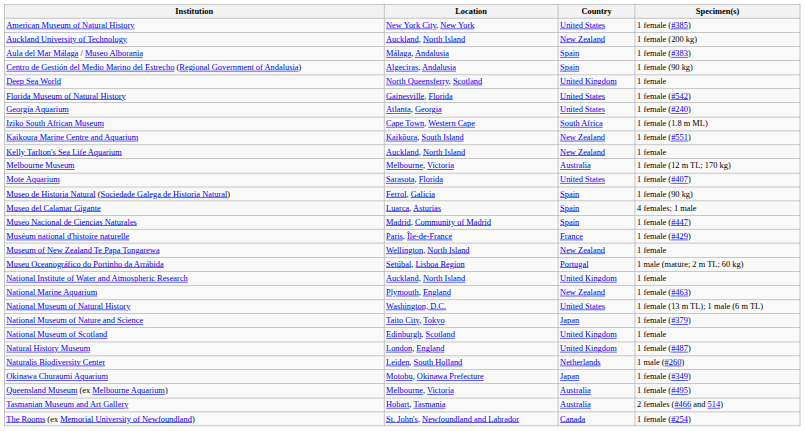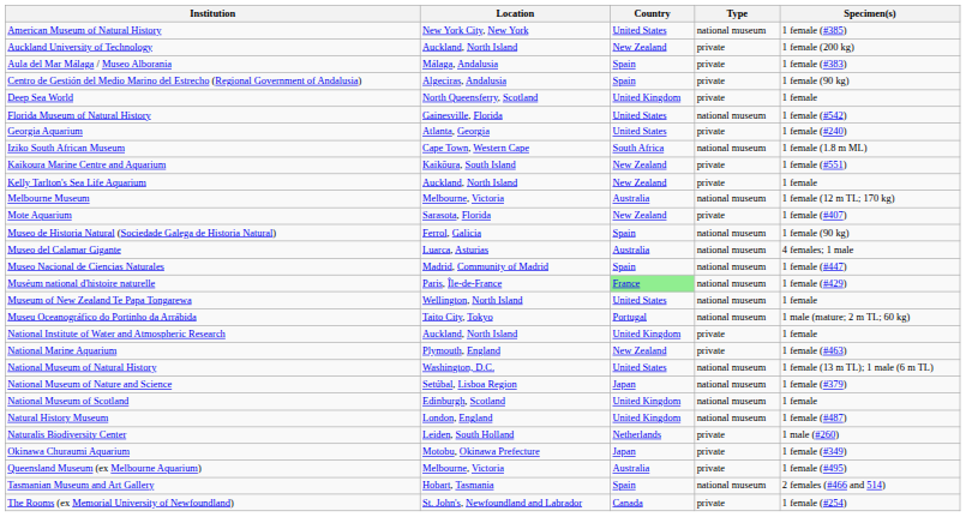 <table class="wikitable sortable mw-datatable collapsible collapsed" style="font-size: smaller; width: 100%; text-align: left;">
 <tr>
 <th>Institution</th>
 <th>Location</th>
 <th>Country</th>
+<th>Type</th>
 <th>Specimen(s)</th>
 </tr>
 <tr>
 <td><a href='#'>American Museum of Natural History</a></td>
 <td><a href='#'>New York City</a>, <a href='#'>New York</a></td>
 <td><a href='#'>United States</a></td>
+<td>national museum</td>
 <td>1 female (<a href='#'>#385</a>)</td>
 </tr>
 <tr>
 <td><a href='#'>Auckland University of Technology</a></td>
 <td><a href='#'>Auckland</a>, <a href='#'>North Island</a></td>
 <td><a href='#'>New Zealand</a></td>
+<td>private</td>
 <td>1 female (200 kg)</td>
 </tr>
 <tr>
 <td><a href='#'>Aula del Mar Málaga</a> / <a href='#'>Museo Alborania</a></td>
 <td><a href='#'>Málaga</a>, <a href='#'>Andalusia</a></td>
 <td><a href='#'>Spain</a></td>
+<td>private</td>
 <td>1 female (<a href='#'>#383</a>)</td>
 </tr>
 <tr>
 <td><a href='#'>Centro de Gestión del Medio Marino del Estrecho</a> (<a href='#'>Regional Government of Andalusia</a>)</td>
 <td><a href='#'>Algeciras</a>, <a href='#'>Andalusia</a></td>
 <td><a href='#'>Spain</a></td>
+<td>private</td>
 <td>1 female (90 kg)</td>
 </tr>
 <tr>
 <td><a href='#'>Deep Sea World</a></td>
 <td><a href='#'>North Queensferry</a>, <a href='#'>Scotland</a></td>
 <td><a href='#'>United Kingdom</a></td>
+<td>private</td>
 <td>1 female</td>
 </tr>
 <tr>
 <td><a href='#'>Florida Museum of Natural History</a></td>
 <td><a href='#'>Gainesville</a>, <a href='#'>Florida</a></td>
 <td><a href='#'>United States</a></td>
+<td>national museum</td>
 <td>1 female (<a href='#'>#542</a>)</td>
 </tr>
 <tr>
 <td><a href='#'>Georgia Aquarium</a></td>
 <td><a href='#'>Atlanta</a>, <a href='#'>Georgia</a></td>
 <td><a href='#'>United States</a></td>
+<td>private</td>
 <td>1 female (<a href='#'>#240</a>)</td>
 </tr>
 <tr>
 <td><a href='#'>Iziko South African Museum</a></td>
 <td><a href='#'>Cape Town</a>, <a href='#'>Western Cape</a></td>
 <td><a href='#'>South Africa</a></td>
+<td>national museum</td>
 <td>1 female (1.8 m ML)</td>
 </tr>
 <tr>
 <td><a href='#'>Kaikoura Marine Centre and Aquarium</a></td>
 <td><a href='#'>Kaikōura</a>, <a href='#'>South Island</a></td>
 <td><a href='#'>New Zealand</a></td>
+<td>private</td>
 <td>1 female (<a href='#'>#551</a>)</td>
 </tr>
 <tr>
 <td><a href='#'>Kelly Tarlton's Sea Life Aquarium</a></td>
 <td><a href='#'>Auckland</a>, <a href='#'>North Island</a></td>
 <td><a href='#'>New Zealand</a></td>
+<td>private</td>
 <td>1 female</td>
 </tr>
 <tr>
 <td><a href='#'>Melbourne Museum</a></td>
 <td><a href='#'>Melbourne</a>, <a href='#'>Victoria</a></td>
 <td><a href='#'>Australia</a></td>
+<td>national museum</td>
 <td>1 female (12 m TL; 170 kg)</td>
 </tr>
 <tr>
 <td><a href='#'>Mote Aquarium</a></td>
 <td><a href='#'>Sarasota</a>, <a href='#'>Florida</a></td>
-<td><a href='#'>United States</a></td>
+<td><a href='#'>New Zealand</a></td>
+<td>private</td>
 <td>1 female (<a href='#'>#407</a>)</td>
 </tr>
 <tr>
 <td><a href='#'>Museo de Historia Natural</a> (<a href='#'>Sociedade Galega de Historia Natural</a>)</td>
 <td><a href='#'>Ferrol</a>, <a href='#'>Galicia</a></td>
 <td><a href='#'>Spain</a></td>
+<td>national museum</td>
 <td>1 female (90 kg)</td>
 </tr>
 <tr>
 <td><a href='#'>Museo del Calamar Gigante</a></td>
 <td><a href='#'>Luarca</a>, <a href='#'>Asturias</a></td>
-<td><a href='#'>Spain</a></td>
+<td><a href='#'>Australia</a></td>
+<td>national museum</td>
 <td>4 females; 1 male</td>
 </tr>
 <tr>
 <td><a href='#'>Museo Nacional de Ciencias Naturales</a></td>
 <td><a href='#'>Madrid</a>, <a href='#'>Community of Madrid</a></td>
 <td><a href='#'>Spain</a></td>
+<td>national museum</td>
 <td>1 female (<a href='#'>#447</a>)</td>
 </tr>
 <tr>
 <td><a href='#'>Muséum national d'histoire naturelle</a></td>
 <td><a href='#'>Paris</a>, <a href='#'>Île-de-France</a></td>
-<td><a href='#'>France</a></td>
+<td style="background: lightgreen;"><a href='#'>France</a></td>
+<td>national museum</td>
 <td>1 female (<a href='#'>#429</a>)</td>
 </tr>
 <tr>
 <td><a href='#'>Museum of New Zealand Te Papa Tongarewa</a></td>
 <td><a href='#'>Wellington</a>, <a href='#'>North Island</a></td>
-<td><a href='#'>New Zealand</a></td>
+<td><a href='#'>United States</a></td>
+<td>national museum</td>
 <td>1 female</td>
 </tr>
 <tr>
 <td><a href='#'>Museu Oceanográfico do Portinho da Arrábida</a></td>
-<td><a href='#'>Setúbal</a>, <a href='#'>Lisboa Region</a></td>
+<td><a href='#'>Taito City</a>, <a href='#'>Tokyo</a></td>
 <td><a href='#'>Portugal</a></td>
+<td>national museum</td>
 <td>1 male (mature; 2 m TL; 60 kg)</td>
 </tr>
 <tr>
 <td><a href='#'>National Institute of Water and Atmospheric Research</a></td>
 <td><a href='#'>Auckland</a>, <a href='#'>North Island</a></td>
 <td><a href='#'>United Kingdom</a></td>
+<td>private</td>
 <td>1 female</td>
 </tr>
 <tr>
 <td><a href='#'>National Marine Aquarium</a></td>
 <td><a href='#'>Plymouth</a>, <a href='#'>England</a></td>
 <td><a href='#'>New Zealand</a></td>
+<td>private</td>
 <td>1 female (<a href='#'>#463</a>)</td>
 </tr>
 <tr>
 <td><a href='#'>National Museum of Natural History</a></td>
 <td><a href='#'>Washington, D.C.</a></td>
 <td><a href='#'>United States</a></td>
+<td>national museum</td>
 <td>1 female (13 m TL); 1 male (6 m TL)</td>
 </tr>
 <tr>
 <td><a href='#'>National Museum of Nature and Science</a></td>
-<td><a href='#'>Taito City</a>, <a href='#'>Tokyo</a></td>
+<td><a href='#'>Setúbal</a>, <a href='#'>Lisboa Region</a></td>
 <td><a href='#'>Japan</a></td>
+<td>national museum</td>
 <td>1 female (<a href='#'>#379</a>)</td>
 </tr>
 <tr>
 <td><a href='#'>National Museum of Scotland</a></td>
 <td><a href='#'>Edinburgh</a>, <a href='#'>Scotland</a></td>
 <td><a href='#'>United Kingdom</a></td>
+<td>national museum</td>
 <td>1 female</td>
 </tr>
 <tr>
 <td><a href='#'>Natural History Museum</a></td>
 <td><a href='#'>London</a>, <a href='#'>England</a></td>
 <td><a href='#'>United Kingdom</a></td>
+<td>national museum</td>
 <td>1 female (<a href='#'>#487</a>)</td>
 </tr>
 <tr>
 <td><a href='#'>Naturalis Biodiversity Center</a></td>
 <td><a href='#'>Leiden</a>, <a href='#'>South Holland</a></td>
 <td><a href='#'>Netherlands</a></td>
+<td>private</td>
 <td>1 male (<a href='#'>#260</a>)</td>
 </tr>
 <tr>
 <td><a href='#'>Okinawa Churaumi Aquarium</a></td>
 <td><a href='#'>Motobu</a>, <a href='#'>Okinawa Prefecture</a></td>
 <td><a href='#'>Japan</a></td>
+<td>private</td>
 <td>1 female (<a href='#'>#349</a>)</td>
 </tr>
 <tr>
 <td><a href='#'>Queensland Museum</a> (ex <a href='#'>Melbourne Aquarium</a>)</td>
 <td><a href='#'>Melbourne</a>, <a href='#'>Victoria</a></td>
 <td><a href='#'>Australia</a></td>
+<td>private</td>
 <td>1 female (<a href='#'>#495</a>)</td>
 </tr>
 <tr>
 <td><a href='#'>Tasmanian Museum and Art Gallery</a></td>
 <td><a href='#'>Hobart</a>, <a href='#'>Tasmania</a></td>
-<td><a href='#'>Australia</a></td>
+<td><a href='#'>Spain</a></td>
+<td>national museum</td>
 <td>2 females (<a href='#'>#466</a> and <a href='#'>514</a>)</td>
 </tr>
 <tr>
 <td><a href='#'>The Rooms</a> (ex <a href='#'>Memorial University of Newfoundland</a>)</td>
 <td><a href='#'>St. John's</a>, <a href='#'>Newfoundland and Labrador</a></td>
 <td><a href='#'>Canada</a></td>
+<td>private</td>
 <td>1 female (<a href='#'>#254</a>)</td>
 </tr>
 </table>
